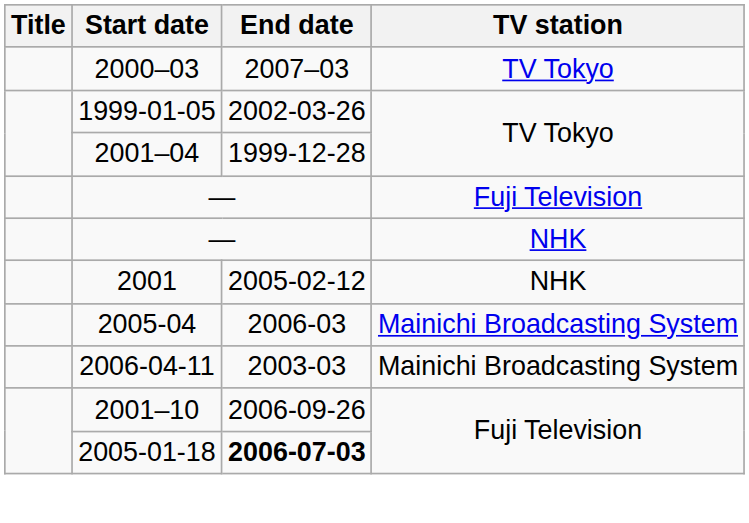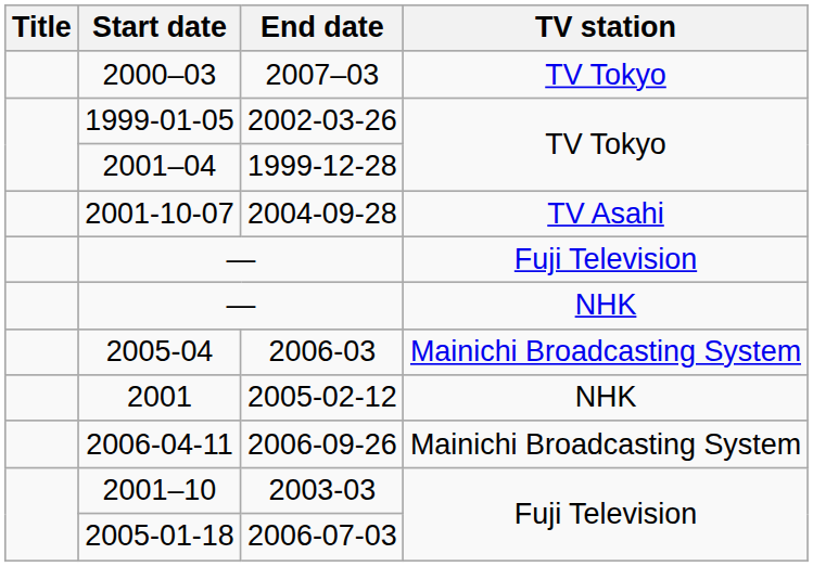 <table class="wikitable" style="text-align:center;">
 <tr>
 <th>Title</th>
 <th>Start date</th>
 <th>End date</th>
 <th>TV station</th>
 </tr>
 <tr>
 <td align="left"></td>
 <td>2000–03</td>
 <td>2007–03</td>
 <td><a href='#'>TV Tokyo</a></td>
 </tr>
 <tr>
 <td align="left" rowspan="2"></td>
 <td>1999-01-05</td>
 <td>2002-03-26</td>
 <td rowspan="2">TV Tokyo</td>
 </tr>
 <tr>
 <td>2001–04</td>
 <td>1999-12-28</td>
 </tr>
 <tr>
 <td align="left"></td>
+<td>2001-10-07</td>
+<td>2004-09-28</td>
+<td><a href='#'>TV Asahi</a></td>
+</tr>
+<tr>
+<td align="left"></td>
 <td colspan="2">—</td>
 <td><a href='#'>Fuji Television</a></td>
 </tr>
 <tr>
 <td align="left"></td>
 <td colspan="2">—</td>
 <td><a href='#'>NHK</a></td>
 </tr>
 <tr>
 <td align="left"></td>
+<td>2005-04</td>
+<td>2006-03</td>
+<td><a href='#'>Mainichi Broadcasting System</a></td>
+</tr>
+<tr>
+<td align="left"></td>
 <td>2001</td>
 <td>2005-02-12</td>
 <td>NHK</td>
 </tr>
 <tr>
 <td align="left"></td>
-<td>2005-04</td>
-<td>2006-03</td>
-<td><a href='#'>Mainichi Broadcasting System</a></td>
-</tr>
-<tr>
-<td align="left"></td>
 <td>2006-04-11</td>
-<td>2003-03</td>
+<td>2006-09-26</td>
 <td>Mainichi Broadcasting System</td>
 </tr>
 <tr>
 <td align="left" rowspan="2"></td>
 <td>2001–10</td>
-<td>2006-09-26</td>
+<td>2003-03</td>
 <td rowspan="2">Fuji Television</td>
 </tr>
 <tr>
 <td>2005-01-18</td>
-<td><strong>2006-07-03</strong></td>
+<td>2006-07-03</td>
 </tr>
 </table>
